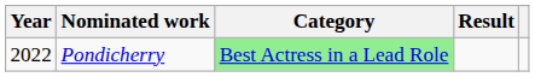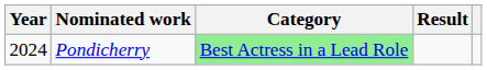 <table class="wikitable">
 <tr>
 <th>Year</th>
 <th>Nominated work</th>
 <th>Category</th>
 <th>Result</th>
 <th></th>
 </tr>
 <tr>
-<td>2022</td>
+<td>2024</td>
 <td><em><a href='#'>Pondicherry</a></em></td>
 <td style="background: lightgreen;"><a href='#'>Best Actress in a Lead Role</a></td>
 <td></td>
 <td></td>
 </tr>
 </table>
